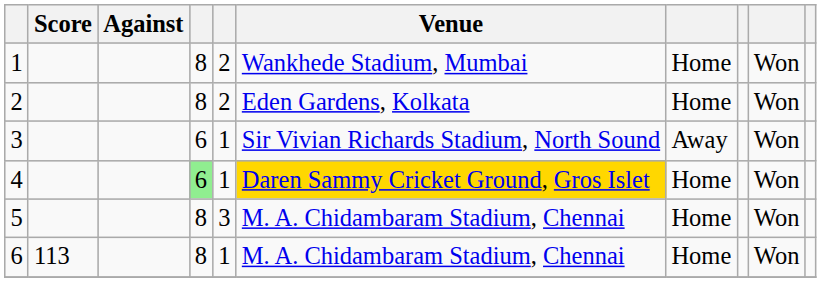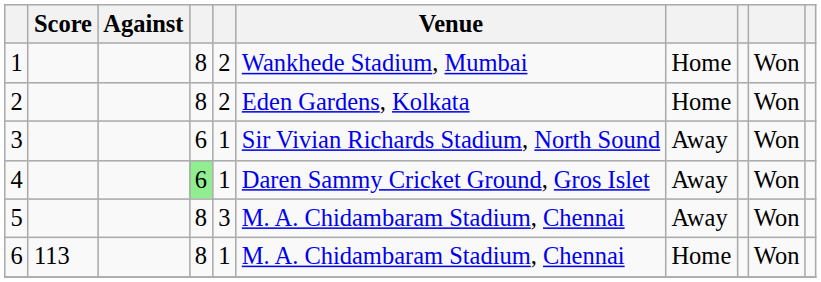 <table class="wikitable sortable">
 <tr>
 <th></th>
 <th>Score</th>
 <th>Against</th>
 <th><a href='#'></a></th>
 <th><a href='#'></a></th>
 <th>Venue</th>
 <th></th>
 <th></th>
 <th></th>
 <th scope="col" class="unsortable"></th>
 </tr>
 <tr>
 <td>1</td>
 <td></td>
 <td></td>
 <td>8</td>
 <td>2</td>
 <td><a href='#'>Wankhede Stadium</a>, <a href='#'>Mumbai</a></td>
 <td>Home</td>
 <td></td>
 <td>Won</td>
 <td></td>
 </tr>
 <tr>
 <td>2</td>
 <td></td>
 <td></td>
 <td>8</td>
 <td>2</td>
 <td><a href='#'>Eden Gardens</a>, <a href='#'>Kolkata</a></td>
 <td>Home</td>
 <td></td>
 <td>Won</td>
 <td></td>
 </tr>
 <tr>
 <td>3</td>
 <td></td>
 <td></td>
 <td>6</td>
 <td>1</td>
 <td><a href='#'>Sir Vivian Richards Stadium</a>, <a href='#'>North Sound</a></td>
 <td>Away</td>
 <td></td>
 <td>Won</td>
 <td></td>
 </tr>
 <tr>
 <td>4</td>
 <td></td>
 <td></td>
 <td style="background: lightgreen;">6</td>
 <td>1</td>
-<td style="background: gold;"><a href='#'>Daren Sammy Cricket Ground</a>, <a href='#'>Gros Islet</a></td>
-<td>Home</td>
+<td><a href='#'>Daren Sammy Cricket Ground</a>, <a href='#'>Gros Islet</a></td>
+<td>Away</td>
 <td></td>
 <td>Won</td>
 <td></td>
 </tr>
 <tr>
 <td>5</td>
 <td></td>
 <td></td>
 <td>8</td>
 <td>3</td>
 <td><a href='#'>M. A. Chidambaram Stadium</a>, <a href='#'>Chennai</a></td>
-<td>Home</td>
+<td>Away</td>
 <td></td>
 <td>Won</td>
 <td></td>
 </tr>
 <tr>
 <td>6</td>
 <td>113</td>
 <td></td>
 <td>8</td>
 <td>1</td>
 <td><a href='#'>M. A. Chidambaram Stadium</a>, <a href='#'>Chennai</a></td>
 <td>Home</td>
 <td></td>
 <td>Won</td>
 <td></td>
 </tr>
 <tr>
 </tr>
 </table>
